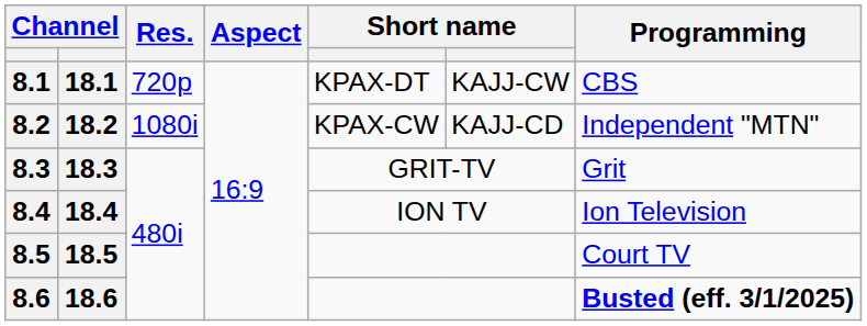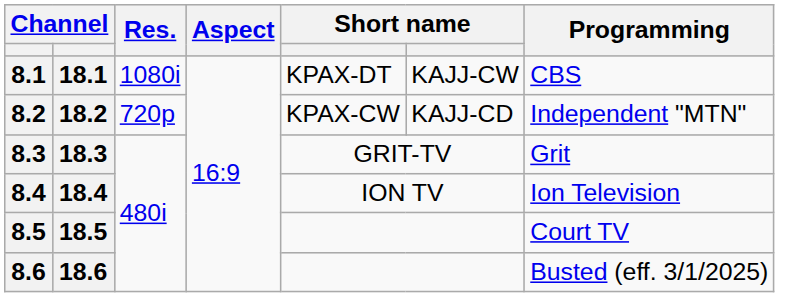 <table class="wikitable">
 <tr>
 <th colspan="2" scope="col"><a href='#'>Channel</a></th>
 <th rowspan="2" scope="col"><a href='#'>Res.</a></th>
 <th rowspan="2" scope="col"><a href='#'>Aspect</a></th>
 <th colspan="2" scope="col">Short name</th>
 <th rowspan="2" scope="col">Programming</th>
 </tr>
 <tr>
 <th scope = "col"></th>
 <th scope = "col"></th>
 <th scope = "col"></th>
 <th scope = "col"></th>
 </tr>
 <tr>
 <th scope="row">8.1</th>
 <th>18.1</th>
-<td><a href='#'>720p</a></td>
+<td><a href='#'>1080i</a></td>
 <td rowspan="6"><a href='#'>16:9</a></td>
 <td>KPAX-DT</td>
 <td>KAJJ-CW</td>
 <td><a href='#'>CBS</a></td>
 </tr>
 <tr>
 <th scope="row">8.2</th>
 <th>18.2</th>
-<td><a href='#'>1080i</a></td>
+<td><a href='#'>720p</a></td>
 <td>KPAX-CW</td>
 <td>KAJJ-CD</td>
 <td><a href='#'>Independent</a> "MTN"</td>
 </tr>
 <tr>
 <th scope="row">8.3</th>
 <th>18.3</th>
 <td rowspan="4"><a href='#'>480i</a></td>
 <td colspan="2" align="center">GRIT-TV</td>
 <td><a href='#'>Grit</a></td>
 </tr>
 <tr>
 <th scope="row">8.4</th>
 <th>18.4</th>
 <td colspan="2" align="center">ION TV</td>
 <td><a href='#'>Ion Television</a></td>
 </tr>
 <tr>
 <th scope="row">8.5</th>
 <th>18.5</th>
 <td colspan="2" align="center"></td>
 <td><a href='#'>Court TV</a></td>
 </tr>
 <tr>
 <th scope"row">8.6</th>
 <th>18.6</th>
 <td colspan="2" align="center"></td>
-<td><strong><a href='#'>Busted</a> (eff. 3/1/2025)</strong></td>
+<td><a href='#'>Busted</a> (eff. 3/1/2025)</td>
 </tr>
 </table>
